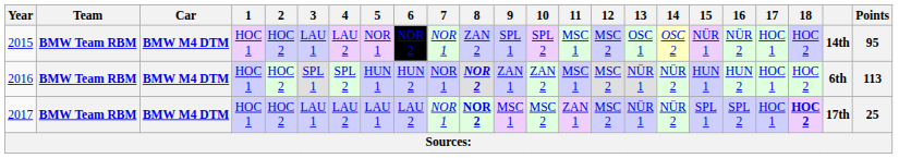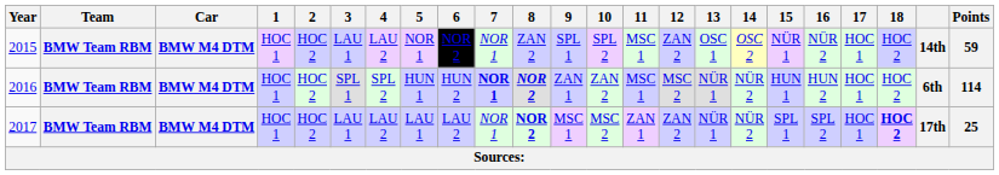 <table class="wikitable" style="text-align:center; font-size:85%">
 <tr>
 <th>Year</th>
 <th>Team</th>
 <th>Car</th>
 <th>1</th>
 <th>2</th>
 <th>3</th>
 <th>4</th>
 <th>5</th>
 <th>6</th>
 <th>7</th>
 <th>8</th>
 <th>9</th>
 <th>10</th>
 <th>11</th>
 <th>12</th>
 <th>13</th>
 <th>14</th>
 <th>15</th>
 <th>16</th>
 <th>17</th>
 <th>18</th>
 <th></th>
 <th>Points</th>
 </tr>
 <tr>
 <td><a href='#'>2015</a></td>
 <th nowrap><a href='#'>BMW Team RBM</a></th>
 <th nowrap><a href='#'>BMW M4 DTM</a></th>
 <td style="background:#EFCFFF;"><a href='#'>HOC<br>1</a><br></td>
 <td style="background:#CFCFFF;"><a href='#'>HOC<br>2</a><br></td>
 <td style="background:#CFCFFF;"><a href='#'>LAU<br>1</a><br></td>
 <td style="background:#EFCFFF;"><a href='#'>LAU<br>2</a><br></td>
 <td style="background:#EFCFFF;"><a href='#'>NOR<br>1</a><br></td>
 <td style="background:#000000; color:white"><a href='#'><span>NOR<br>2</span></a><br></td>
 <td style="background:#DFFFDF;"><em><a href='#'>NOR<br>1</a></em><br></td>
 <td style="background:#CFCFFF;"><a href='#'>ZAN<br>2</a><br></td>
 <td style="background:#CFCFFF;"><a href='#'>SPL<br>1</a><br></td>
 <td style="background:#EFCFFF;"><a href='#'>SPL<br>2</a><br></td>
 <td style="background:#DFFFDF;"><a href='#'>MSC<br>1</a><br></td>
-<td style="background:#CFCFFF;"><a href='#'>MSC<br>2</a><br></td>
+<td style="background:#CFCFFF;"><a href='#'>ZAN<br>2</a><br></td>
 <td style="background:#DFFFDF;"><a href='#'>OSC<br>1</a><br></td>
 <td style="background:#FFFFBF;"><em><a href='#'>OSC<br>2</a></em><br></td>
 <td style="background:#EFCFFF;"><a href='#'>NÜR<br>1</a><br></td>
 <td style="background:#DFFFDF;"><a href='#'>NÜR<br>2</a><br></td>
 <td style="background:#DFFFDF;"><a href='#'>HOC<br>1</a><br></td>
 <td style="background:#CFCFFF;"><a href='#'>HOC<br>2</a><br></td>
 <th>14th</th>
-<th>95</th>
+<th>59</th>
 </tr>
 <tr>
 <td><a href='#'>2016</a></td>
 <th nowrap><a href='#'>BMW Team RBM</a></th>
 <th nowrap><a href='#'>BMW M4 DTM</a></th>
 <td style="background:#CFCFFF;"><a href='#'>HOC<br>1</a><br></td>
 <td style="background:#DFFFDF;"><a href='#'>HOC<br>2</a><br></td>
 <td style="background:#DFDFDF;"><a href='#'>SPL<br>1</a><br></td>
 <td style="background:#DFFFDF;"><a href='#'>SPL<br>2</a><br></td>
 <td style="background:#CFCFFF;"><a href='#'>HUN<br>1</a><br></td>
 <td style="background:#CFCFFF;"><a href='#'>HUN<br>2</a><br></td>
-<td style="background:#CFCFFF;"><a href='#'>NOR<br>1</a><br></td>
+<td style="background:#CFCFFF;"><strong><a href='#'>NOR<br>1</a><br></strong></td>
 <td style="background:#DFDFDF;"><strong><em><a href='#'>NOR<br>2</a></em></strong><br></td>
 <td style="background:#CFCFFF;"><a href='#'>ZAN<br>1</a><br></td>
 <td style="background:#DFFFDF;"><a href='#'>ZAN<br>2</a><br></td>
 <td style="background:#CFCFFF;"><a href='#'>MSC<br>1</a><br></td>
 <td style="background:#DFDFDF;"><a href='#'>MSC<br>2</a><br></td>
 <td style="background:#DFDFDF;"><a href='#'>NÜR<br>1</a><br></td>
 <td style="background:#DFFFDF;"><a href='#'>NÜR<br>2</a><br></td>
 <td style="background:#CFCFFF;"><a href='#'>HUN<br>1</a><br></td>
 <td style="background:#DFFFDF;"><a href='#'>HUN<br>2</a><br></td>
 <td style="background:#DFFFDF;"><a href='#'>HOC<br>1</a><br></td>
 <td style="background:#DFFFDF;"><a href='#'>HOC<br>2</a><br></td>
 <th>6th</th>
-<th>113</th>
+<th>114</th>
 </tr>
 <tr>
 <td><a href='#'>2017</a></td>
 <th nowrap><a href='#'>BMW Team RBM</a></th>
 <th nowrap><a href='#'>BMW M4 DTM</a></th>
 <td style="background:#CFCFFF;"><a href='#'>HOC<br>1</a><br></td>
 <td style="background:#CFCFFF;"><a href='#'>HOC<br>2</a><br></td>
 <td style="background:#CFCFFF;"><a href='#'>LAU<br>1</a><br></td>
 <td style="background:#CFCFFF;"><a href='#'>LAU<br>2</a><br></td>
 <td style="background:#CFCFFF;"><a href='#'>LAU<br>1</a><br></td>
 <td style="background:#CFCFFF;"><a href='#'>LAU<br>2</a><br></td>
 <td style="background:#DFFFDF;"><em><a href='#'>NOR<br>1</a></em><br></td>
 <td style="background:#DFFFDF;"><strong><a href='#'>NOR<br>2</a></strong><br></td>
 <td style="background:#EFCFFF;"><a href='#'>MSC<br>1</a><br></td>
 <td style="background:#DFFFDF;"><a href='#'>MSC<br>2</a><br></td>
 <td style="background:#EFCFFF;"><a href='#'>ZAN<br>1</a><br></td>
-<td style="background:#CFCFFF;"><a href='#'>MSC<br>2</a><br></td>
+<td style="background:#CFCFFF;"><a href='#'>ZAN<br>2</a><br></td>
 <td style="background:#CFCFFF;"><a href='#'>NÜR<br>1</a><br></td>
 <td style="background:#DFFFDF;"><a href='#'>NÜR<br>2</a><br></td>
 <td style="background:#CFCFFF;"><a href='#'>SPL<br>1</a><br></td>
 <td style="background:#CFCFFF;"><a href='#'>SPL<br>2</a><br></td>
 <td style="background:#CFCFFF;"><a href='#'>HOC<br>1</a><br></td>
 <td style="background:#EFCFFF;"><strong><a href='#'>HOC<br>2</a></strong><br></td>
 <th>17th</th>
 <th>25</th>
 </tr>
 <tr>
 <th colspan="23">Sources:</th>
 </tr>
 </table>
